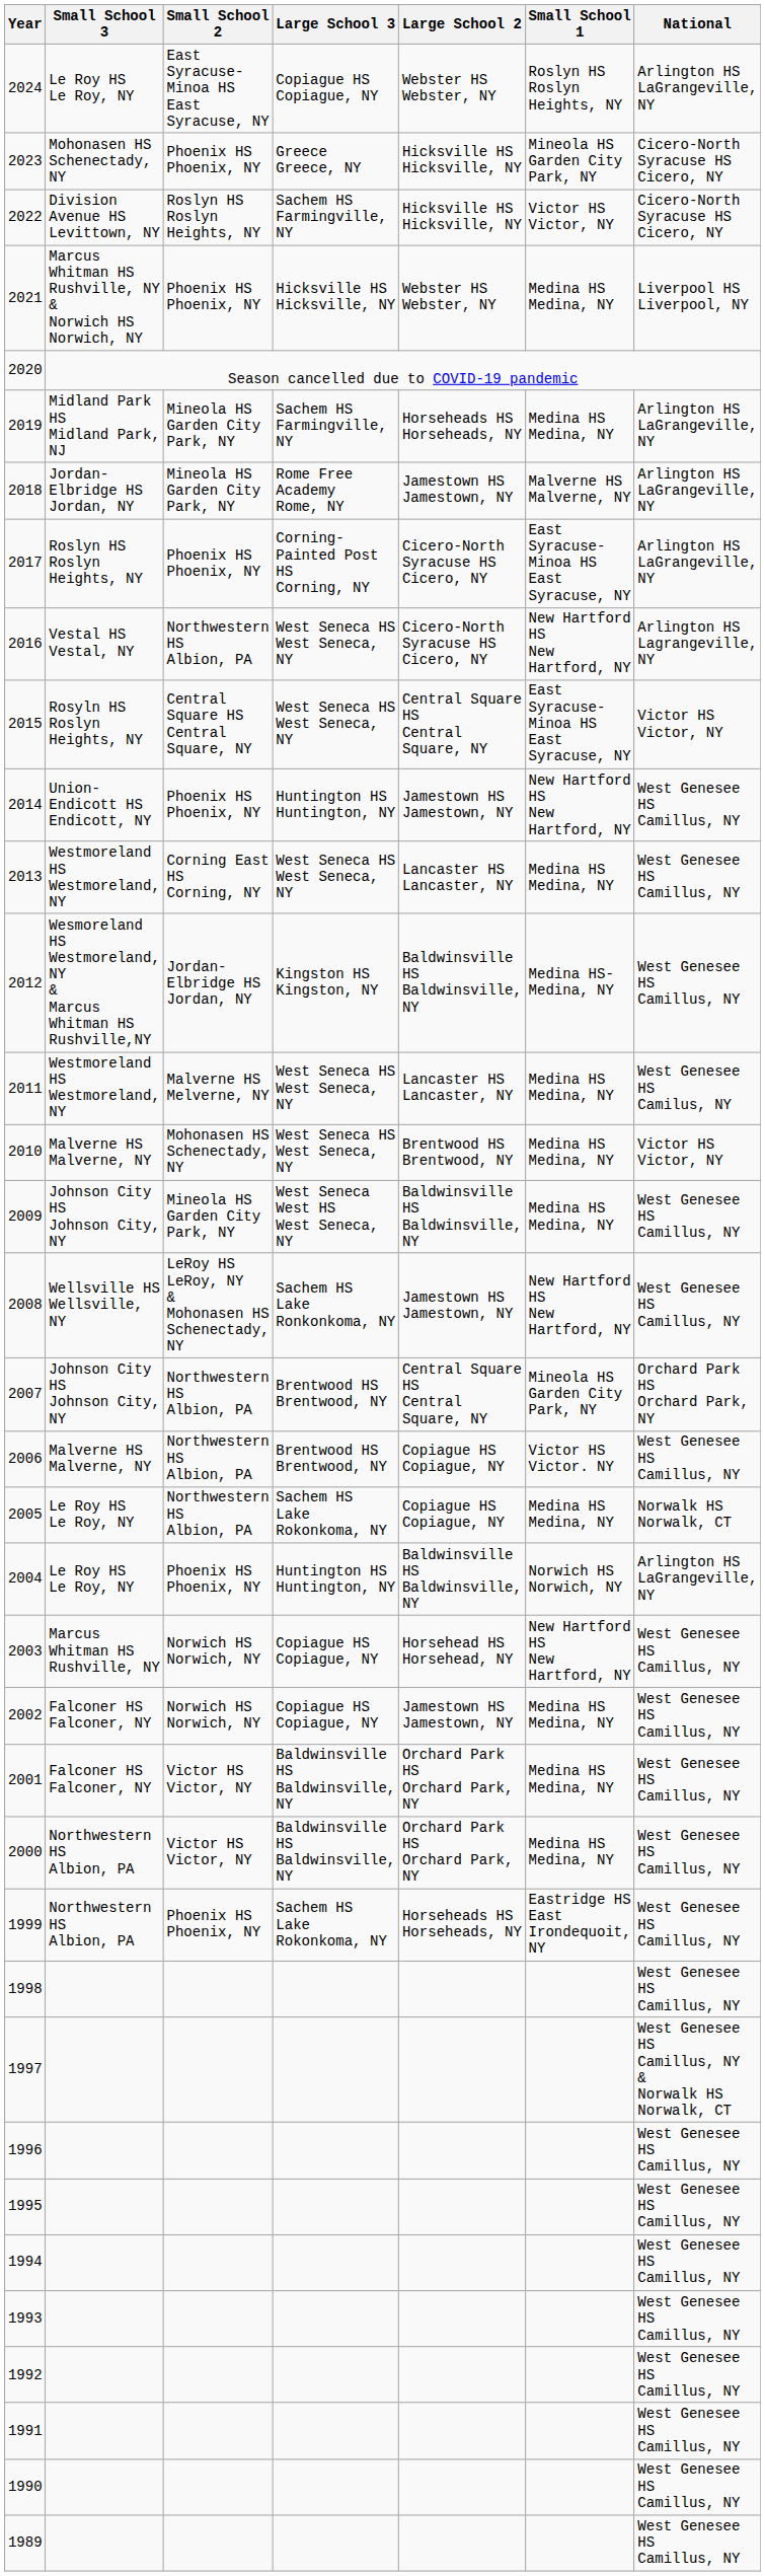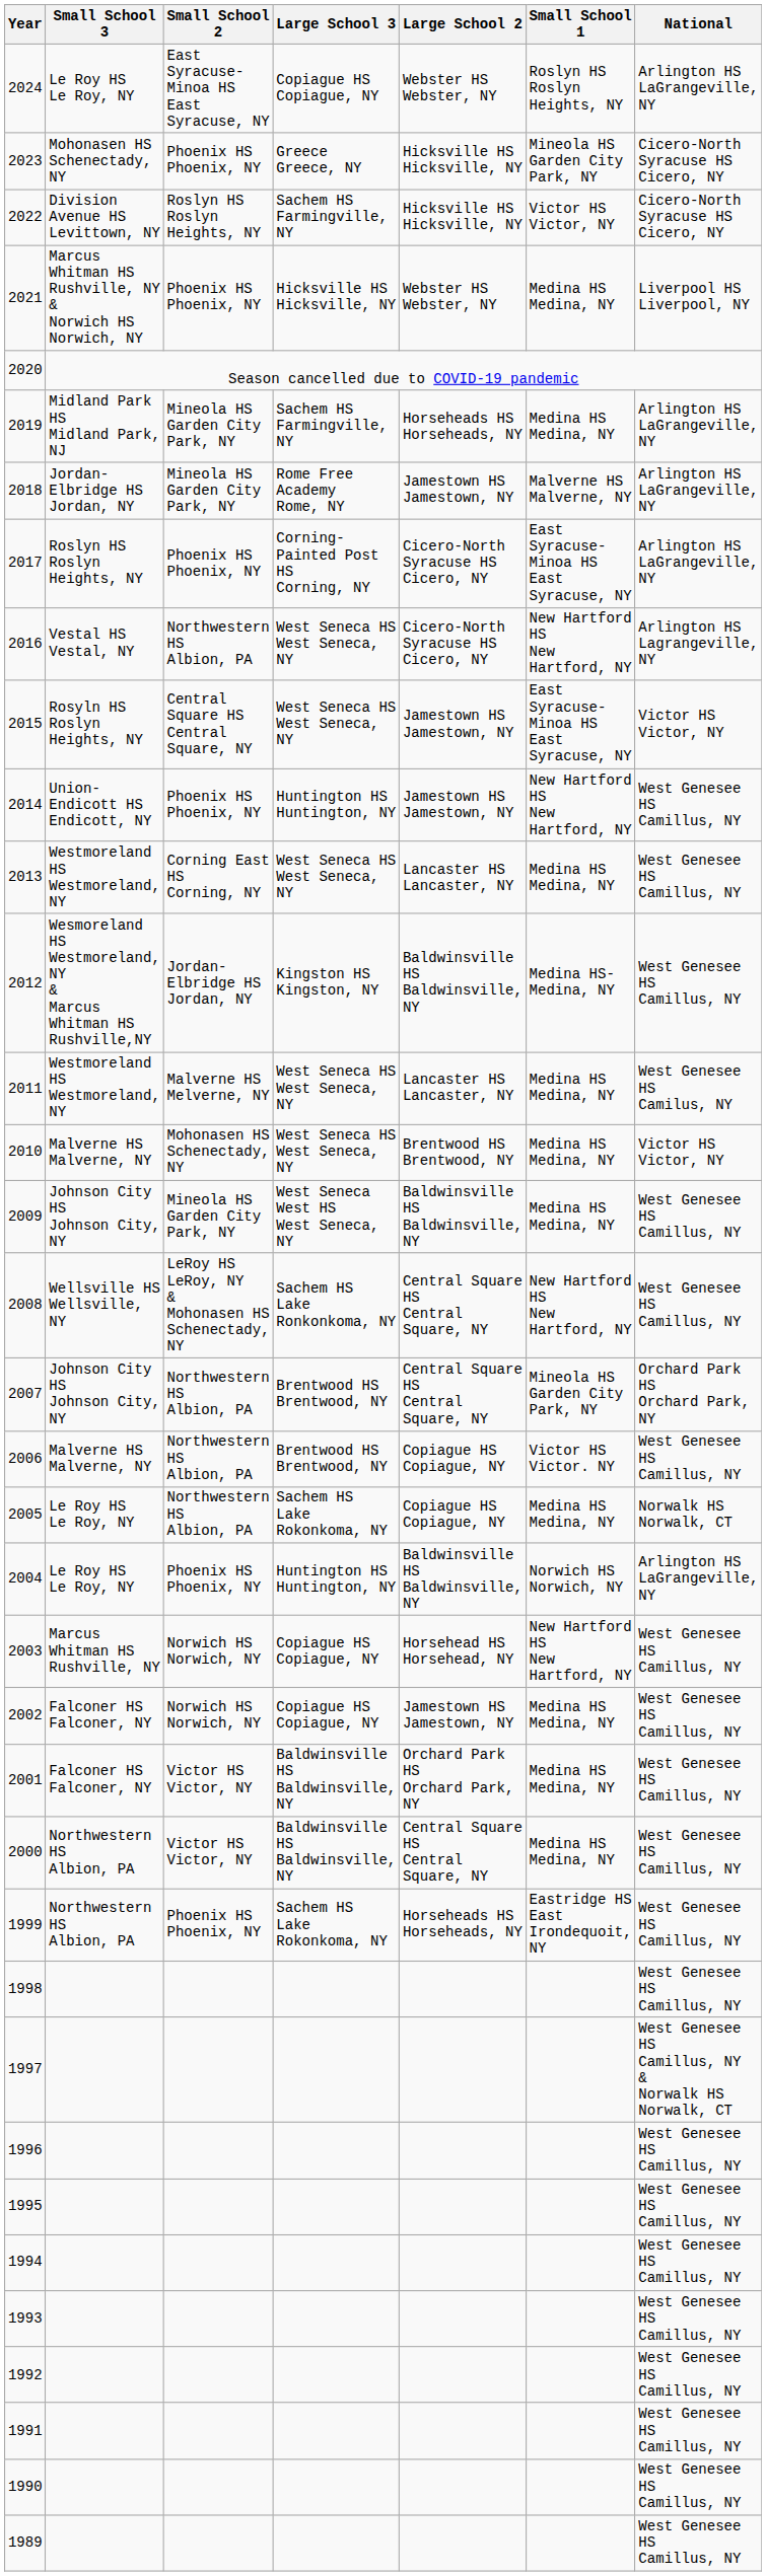 <table class="wikitable">
 <tr>
 <th>Year</th>
 <th>Small School 3</th>
 <th>Small School 2</th>
 <th>Large School 3</th>
 <th>Large School 2</th>
 <th>Small School 1</th>
 <th>National</th>
 </tr>
 <tr>
 <td>2024</td>
 <td>Le Roy HS<br>Le Roy, NY</td>
 <td>East Syracuse-Minoa HS<br>East Syracuse, NY</td>
 <td>Copiague HS<br>Copiague, NY</td>
 <td>Webster HS<br>Webster, NY</td>
 <td>Roslyn HS<br>Roslyn Heights, NY</td>
 <td>Arlington HS<br>LaGrangeville, NY</td>
 </tr>
 <tr>
 <td>2023</td>
 <td>Mohonasen HS<br>Schenectady, NY</td>
 <td>Phoenix HS<br>Phoenix, NY</td>
 <td>Greece<br>Greece, NY</td>
 <td>Hicksville HS<br>Hicksville, NY</td>
 <td>Mineola HS<br>Garden City Park, NY</td>
 <td>Cicero-North Syracuse HS<br>Cicero, NY</td>
 </tr>
 <tr>
 <td>2022</td>
 <td>Division Avenue HS<br>Levittown, NY</td>
 <td>Roslyn HS<br>Roslyn Heights, NY</td>
 <td>Sachem HS<br>Farmingville, NY</td>
 <td>Hicksville HS<br>Hicksville, NY</td>
 <td>Victor HS<br>Victor, NY</td>
 <td>Cicero-North Syracuse HS<br>Cicero, NY</td>
 </tr>
 <tr>
 <td>2021</td>
 <td>Marcus Whitman HS<br>Rushville, NY<br>&<br>Norwich HS<br>Norwich, NY</td>
 <td>Phoenix HS<br>Phoenix, NY</td>
 <td>Hicksville HS<br>Hicksville, NY</td>
 <td>Webster HS<br>Webster, NY</td>
 <td>Medina HS<br>Medina, NY</td>
 <td>Liverpool HS<br>Liverpool, NY</td>
 </tr>
 <tr>
 <td>2020</td>
 <td colspan="6" style="text-align:center"><br>Season cancelled due to <a href='#'>COVID-19 pandemic</a></td>
 </tr>
 <tr>
 <td>2019</td>
 <td>Midland Park HS<br>Midland Park, NJ</td>
 <td>Mineola HS<br>Garden City Park, NY</td>
 <td>Sachem HS<br>Farmingville, NY</td>
 <td>Horseheads HS<br>Horseheads, NY</td>
 <td>Medina HS<br>Medina, NY</td>
 <td>Arlington HS<br>LaGrangeville, NY</td>
 </tr>
 <tr>
 <td>2018</td>
 <td>Jordan-Elbridge HS<br>Jordan, NY</td>
 <td>Mineola HS<br>Garden City Park, NY</td>
 <td>Rome Free Academy<br>Rome, NY</td>
 <td>Jamestown HS<br>Jamestown, NY</td>
 <td>Malverne HS<br>Malverne, NY</td>
 <td>Arlington HS<br>LaGrangeville, NY</td>
 </tr>
 <tr>
 <td>2017</td>
 <td>Roslyn HS<br>Roslyn Heights, NY</td>
 <td>Phoenix HS<br>Phoenix, NY</td>
 <td>Corning-Painted Post HS<br>Corning, NY</td>
 <td>Cicero-North Syracuse HS<br>Cicero, NY</td>
 <td>East Syracuse-Minoa HS<br>East Syracuse, NY</td>
 <td>Arlington HS<br>LaGrangeville, NY</td>
 </tr>
 <tr>
 <td>2016</td>
 <td>Vestal HS<br>Vestal, NY</td>
 <td>Northwestern HS<br>Albion, PA</td>
 <td>West Seneca HS<br>West Seneca, NY</td>
 <td>Cicero-North Syracuse HS<br>Cicero, NY</td>
 <td>New Hartford HS<br>New Hartford, NY</td>
 <td>Arlington HS<br>Lagrangeville, NY</td>
 </tr>
 <tr>
 <td>2015</td>
 <td>Rosyln HS<br>Roslyn Heights, NY</td>
 <td>Central Square HS<br>Central Square, NY</td>
 <td>West Seneca HS<br>West Seneca, NY</td>
-<td>Central Square HS<br>Central Square, NY</td>
+<td>Jamestown HS<br>Jamestown, NY</td>
 <td>East Syracuse-Minoa HS<br>East Syracuse, NY</td>
 <td>Victor HS<br>Victor, NY</td>
 </tr>
 <tr>
 <td>2014</td>
 <td>Union-Endicott HS<br>Endicott, NY</td>
 <td>Phoenix HS<br>Phoenix, NY</td>
 <td>Huntington HS<br>Huntington, NY</td>
 <td>Jamestown HS<br>Jamestown, NY</td>
 <td>New Hartford HS<br>New Hartford, NY</td>
 <td>West Genesee HS<br>Camillus, NY</td>
 </tr>
 <tr>
 <td>2013</td>
 <td>Westmoreland HS<br>Westmoreland, NY</td>
 <td>Corning East HS<br>Corning, NY</td>
 <td>West Seneca HS<br>West Seneca, NY</td>
 <td>Lancaster HS<br>Lancaster, NY</td>
 <td>Medina HS<br>Medina, NY</td>
 <td>West Genesee HS<br>Camillus, NY</td>
 </tr>
 <tr>
 <td>2012</td>
 <td>Wesmoreland HS<br>Westmoreland, NY<br>&<br>Marcus Whitman HS<br>Rushville,NY</td>
 <td>Jordan-Elbridge HS<br>Jordan, NY</td>
 <td>Kingston HS<br>Kingston, NY</td>
 <td>Baldwinsville HS<br>Baldwinsville, NY</td>
 <td>Medina HS-<br>Medina, NY</td>
 <td>West Genesee HS<br>Camillus, NY</td>
 </tr>
 <tr>
 <td>2011</td>
 <td>Westmoreland HS<br>Westmoreland, NY</td>
 <td>Malverne HS<br>Melverne, NY</td>
 <td>West Seneca HS<br>West Seneca, NY</td>
 <td>Lancaster HS<br>Lancaster, NY</td>
 <td>Medina HS<br>Medina, NY</td>
 <td>West Genesee HS<br>Camilus, NY</td>
 </tr>
 <tr>
 <td>2010</td>
 <td>Malverne HS<br>Malverne, NY</td>
 <td>Mohonasen HS<br>Schenectady, NY</td>
 <td>West Seneca HS<br>West Seneca, NY</td>
 <td>Brentwood HS<br>Brentwood, NY</td>
 <td>Medina HS<br>Medina, NY</td>
 <td>Victor HS<br>Victor, NY</td>
 </tr>
 <tr>
 <td>2009</td>
 <td>Johnson City HS<br>Johnson City, NY</td>
 <td>Mineola HS<br>Garden City Park, NY</td>
 <td>West Seneca West HS<br>West Seneca, NY</td>
 <td>Baldwinsville HS<br>Baldwinsville, NY</td>
 <td>Medina HS<br>Medina, NY</td>
 <td>West Genesee HS<br>Camillus, NY</td>
 </tr>
 <tr>
 <td>2008</td>
 <td>Wellsville HS<br>Wellsville, NY</td>
 <td>LeRoy HS<br>LeRoy, NY<br>&<br>Mohonasen HS<br>Schenectady, NY</td>
 <td>Sachem HS<br>Lake Ronkonkoma, NY</td>
-<td>Jamestown HS<br>Jamestown, NY</td>
+<td>Central Square HS<br>Central Square, NY</td>
 <td>New Hartford HS<br>New Hartford, NY</td>
 <td>West Genesee HS<br>Camillus, NY</td>
 </tr>
 <tr>
 <td>2007</td>
 <td>Johnson City HS<br>Johnson City, NY</td>
 <td>Northwestern HS<br>Albion, PA</td>
 <td>Brentwood HS<br>Brentwood, NY</td>
 <td>Central Square HS<br>Central Square, NY</td>
 <td>Mineola HS<br>Garden City Park, NY</td>
 <td>Orchard Park HS<br>Orchard Park, NY</td>
 </tr>
 <tr>
 <td>2006</td>
 <td>Malverne HS<br>Malverne, NY</td>
 <td>Northwestern HS<br>Albion, PA</td>
 <td>Brentwood HS<br>Brentwood, NY</td>
 <td>Copiague HS<br>Copiague, NY</td>
 <td>Victor HS<br>Victor. NY</td>
 <td>West Genesee HS<br>Camillus, NY</td>
 </tr>
 <tr>
 <td>2005</td>
 <td>Le Roy HS<br>Le Roy, NY</td>
 <td>Northwestern HS<br>Albion, PA</td>
 <td>Sachem HS<br>Lake Rokonkoma, NY</td>
 <td>Copiague HS<br>Copiague, NY</td>
 <td>Medina HS<br>Medina, NY</td>
 <td>Norwalk HS<br>Norwalk, CT</td>
 </tr>
 <tr>
 <td>2004</td>
 <td>Le Roy HS<br>Le Roy, NY</td>
 <td>Phoenix HS<br>Phoenix, NY</td>
 <td>Huntington HS<br>Huntington, NY</td>
 <td>Baldwinsville HS<br>Baldwinsville, NY</td>
 <td>Norwich HS<br>Norwich, NY</td>
 <td>Arlington HS<br>LaGrangeville, NY</td>
 </tr>
 <tr>
 <td>2003</td>
 <td>Marcus Whitman HS<br>Rushville, NY</td>
 <td>Norwich HS<br>Norwich, NY</td>
 <td>Copiague HS<br>Copiague, NY</td>
 <td>Horsehead HS<br>Horsehead, NY</td>
 <td>New Hartford HS<br>New Hartford, NY</td>
 <td>West Genesee HS<br>Camillus, NY</td>
 </tr>
 <tr>
 <td>2002</td>
 <td>Falconer HS<br>Falconer, NY</td>
 <td>Norwich HS<br>Norwich, NY</td>
 <td>Copiague HS<br>Copiague, NY</td>
 <td>Jamestown HS<br>Jamestown, NY</td>
 <td>Medina HS<br>Medina, NY</td>
 <td>West Genesee HS<br>Camillus, NY</td>
 </tr>
 <tr>
 <td>2001</td>
 <td>Falconer HS<br>Falconer, NY</td>
 <td>Victor HS<br>Victor, NY</td>
 <td>Baldwinsville HS<br>Baldwinsville, NY</td>
 <td>Orchard Park HS<br>Orchard Park, NY</td>
 <td>Medina HS<br>Medina, NY</td>
 <td>West Genesee HS<br>Camillus, NY</td>
 </tr>
 <tr>
 <td>2000</td>
 <td>Northwestern HS<br>Albion, PA</td>
 <td>Victor HS<br>Victor, NY</td>
 <td>Baldwinsville HS<br>Baldwinsville, NY</td>
-<td>Orchard Park HS<br>Orchard Park, NY</td>
+<td>Central Square HS<br>Central Square, NY</td>
 <td>Medina HS<br>Medina, NY</td>
 <td>West Genesee HS<br>Camillus, NY</td>
 </tr>
 <tr>
 <td>1999</td>
 <td>Northwestern HS<br>Albion, PA</td>
 <td>Phoenix HS<br>Phoenix, NY</td>
 <td>Sachem HS<br>Lake Rokonkoma, NY</td>
 <td>Horseheads HS<br>Horseheads, NY</td>
 <td>Eastridge HS<br>East Irondequoit, NY</td>
 <td>West Genesee HS<br>Camillus, NY</td>
 </tr>
 <tr>
 <td>1998</td>
 <td></td>
 <td></td>
 <td></td>
 <td></td>
 <td></td>
 <td>West Genesee HS<br>Camillus, NY</td>
 </tr>
 <tr>
 <td>1997</td>
 <td></td>
 <td></td>
 <td></td>
 <td></td>
 <td></td>
 <td>West Genesee HS<br>Camillus, NY<br>&<br>Norwalk HS<br>Norwalk, CT</td>
 </tr>
 <tr>
 <td>1996</td>
 <td></td>
 <td></td>
 <td></td>
 <td></td>
 <td></td>
 <td>West Genesee HS<br>Camillus, NY</td>
 </tr>
 <tr>
 <td>1995</td>
 <td></td>
 <td></td>
 <td></td>
 <td></td>
 <td></td>
 <td>West Genesee HS<br>Camillus, NY</td>
 </tr>
 <tr>
 <td>1994</td>
 <td></td>
 <td></td>
 <td></td>
 <td></td>
 <td></td>
 <td>West Genesee HS<br>Camillus, NY</td>
 </tr>
 <tr>
 <td>1993</td>
 <td></td>
 <td></td>
 <td></td>
 <td></td>
 <td></td>
 <td>West Genesee HS<br>Camillus, NY</td>
 </tr>
 <tr>
 <td>1992</td>
 <td></td>
 <td></td>
 <td></td>
 <td></td>
 <td></td>
 <td>West Genesee HS<br>Camillus, NY</td>
 </tr>
 <tr>
 <td>1991</td>
 <td></td>
 <td></td>
 <td></td>
 <td></td>
 <td></td>
 <td>West Genesee HS<br>Camillus, NY</td>
 </tr>
 <tr>
 <td>1990</td>
 <td></td>
 <td></td>
 <td></td>
 <td></td>
 <td></td>
 <td>West Genesee HS<br>Camillus, NY</td>
 </tr>
 <tr>
 <td>1989</td>
 <td></td>
 <td></td>
 <td></td>
 <td></td>
 <td></td>
 <td>West Genesee HS<br>Camillus, NY</td>
 </tr>
 </table>
